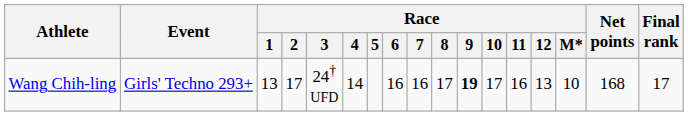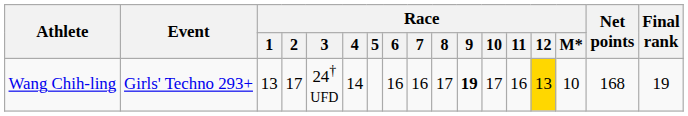 <table class="wikitable" style="text-align:center;font-size:90%">
 <tr>
 <th rowspan=2>Athlete</th>
 <th rowspan=2>Event</th>
 <th colspan=13>Race</th>
 <th rowspan=2>Net<br>points</th>
 <th rowspan=2>Final <br>rank</th>
 </tr>
 <tr style="font-size:95%">
 <th>1</th>
 <th>2</th>
 <th>3</th>
 <th>4</th>
 <th>5</th>
 <th>6</th>
 <th>7</th>
 <th>8</th>
 <th>9</th>
 <th>10</th>
 <th>11</th>
 <th>12</th>
 <th>M*</th>
 </tr>
 <tr>
 <td align=left><a href='#'>Wang Chih-ling</a></td>
 <td align=left><a href='#'>Girls' Techno 293+</a></td>
 <td>13</td>
 <td>17</td>
 <td>24<sup>†</sup><br><small>UFD</small></td>
 <td>14</td>
 <td></td>
 <td>16</td>
 <td>16</td>
 <td>17</td>
 <td><strong>19</strong></td>
 <td>17</td>
 <td>16</td>
-<td>13</td>
+<td style="background: gold;">13</td>
 <td>10</td>
 <td>168</td>
-<td>17</td>
+<td>19</td>
 </tr>
 </table>
